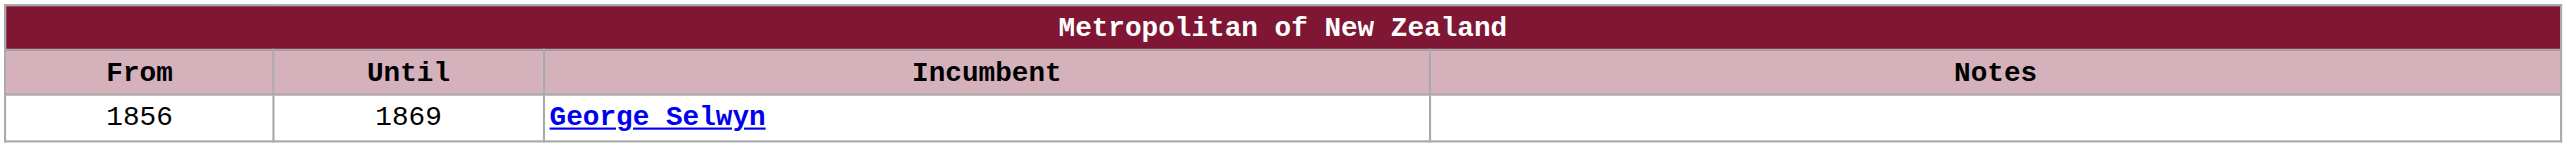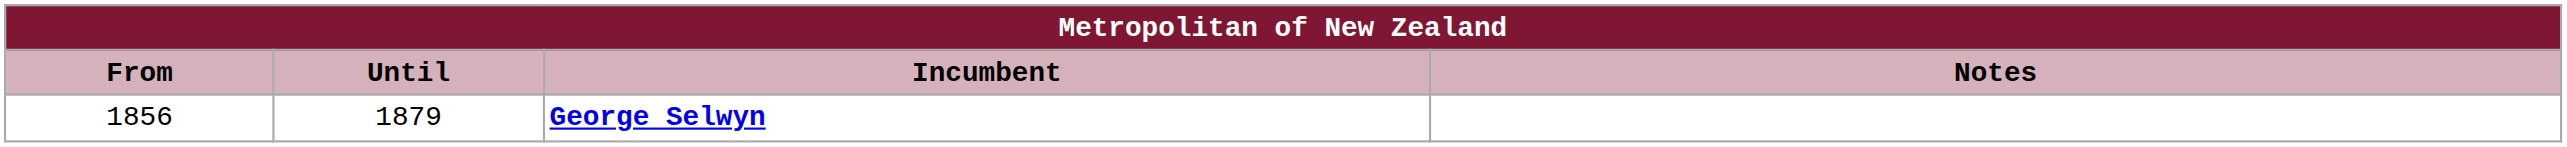 <table class="wikitable" style="width: 95%;">
 <tr>
 <th colspan="4" style="background-color: #7F1734; color: white;">Metropolitan of New Zealand</th>
 </tr>
 <tr>
 <th style="background-color: #D4B1BB; width: 10%;">From</th>
 <th style="background-color: #D4B1BB; width: 10%;">Until</th>
 <th style="background-color: #D4B1BB; width: 33%;">Incumbent</th>
 <th style="background-color: #D4B1BB; width: 42%;">Notes</th>
 </tr>
 <tr valign="top" style="background-color: white;">
 <td style="text-align: center;">1856</td>
-<td style="text-align: center;">1869</td>
+<td style="text-align: center;">1879</td>
 <td><strong><a href='#'>George Selwyn</a></strong></td>
 <td></td>
 </tr>
 </table>
